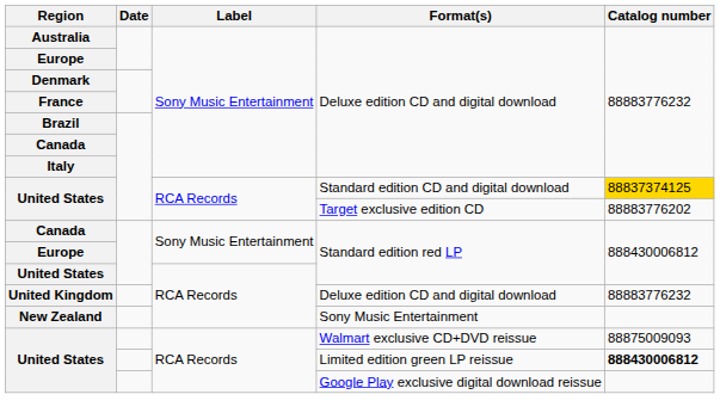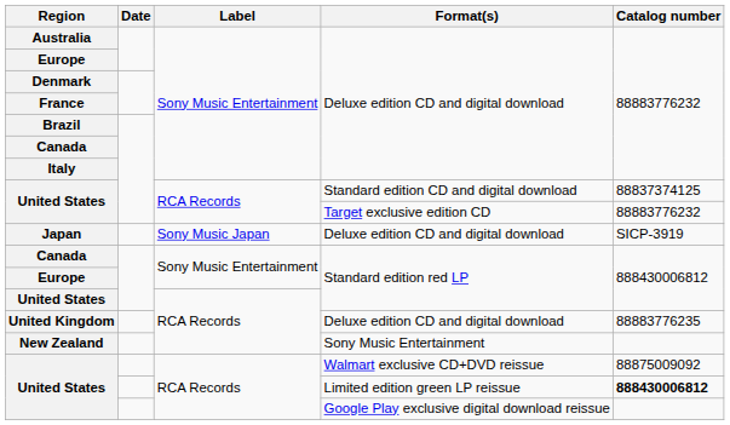 <table class="wikitable plainrowheaders">
 <tr>
 <th scope="col">Region</th>
 <th>Date</th>
 <th>Label</th>
 <th>Format(s)</th>
 <th>Catalog number</th>
 </tr>
 <tr>
 <th scope="row">Australia</th>
 <td rowspan="2"></td>
 <td rowspan="7"><a href='#'>Sony Music Entertainment</a></td>
 <td rowspan="7">Deluxe edition CD and digital download</td>
 <td rowspan="7">88883776232</td>
 </tr>
 <tr>
 <th scope="row">Europe</th>
 </tr>
 <tr>
 <th scope="row">Denmark</th>
 <td rowspan="2"></td>
 </tr>
 <tr>
 <th scope="row">France</th>
 </tr>
 <tr>
 <th scope="row">Brazil</th>
 <td rowspan="5"></td>
 </tr>
 <tr>
 <th scope="row">Canada</th>
 </tr>
 <tr>
 <th scope="row">Italy</th>
 </tr>
 <tr>
 <th scope="row" rowspan="2">United States</th>
 <td rowspan="2"><a href='#'>RCA Records</a></td>
 <td>Standard edition CD and digital download</td>
-<td style="background: gold;">88837374125</td>
+<td>88837374125</td>
 </tr>
 <tr>
 <td><a href='#'>Target</a> exclusive edition CD</td>
-<td>88883776202</td>
+<td>88883776232</td>
+</tr>
+<tr>
+<th scope="row">Japan</th>
+<td></td>
+<td><a href='#'>Sony Music Japan</a></td>
+<td>Deluxe edition CD and digital download</td>
+<td>SICP-3919</td>
 </tr>
 <tr>
 <th scope="row">Canada</th>
 <td rowspan="3"></td>
 <td rowspan="2">Sony Music Entertainment</td>
 <td rowspan="3">Standard edition red <a href='#'>LP</a></td>
 <td rowspan="3">888430006812</td>
 </tr>
 <tr>
 <th scope="row">Europe</th>
 </tr>
 <tr>
 <th scope="row">United States</th>
 <td rowspan="3">RCA Records</td>
 </tr>
 <tr>
 <th scope="row">United Kingdom</th>
 <td></td>
 <td>Deluxe edition CD and digital download</td>
-<td>88883776232</td>
+<td>88883776235</td>
 </tr>
 <tr>
 <th scope="row">New Zealand</th>
 <td></td>
 <td>Sony Music Entertainment</td>
 </tr>
 <tr>
 <th scope="row" rowspan="3">United States</th>
 <td></td>
 <td rowspan="3">RCA Records</td>
 <td><a href='#'>Walmart</a> exclusive CD+DVD reissue</td>
-<td>88875009093</td>
+<td>88875009092</td>
 </tr>
 <tr>
 <td></td>
 <td>Limited edition green LP reissue</td>
 <td><strong>888430006812</strong></td>
 </tr>
 <tr>
 <td></td>
 <td><a href='#'>Google Play</a> exclusive digital download reissue</td>
 <td></td>
 </tr>
 </table>
